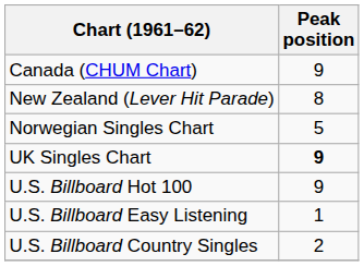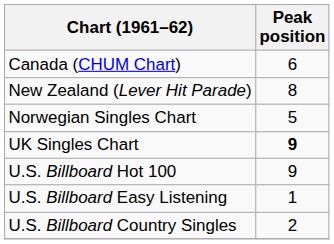 <table class="wikitable sortable">
 <tr>
 <th align="center">Chart (1961–62)</th>
 <th align="center">Peak<br>position</th>
 </tr>
 <tr>
 <td>Canada (<a href='#'>CHUM Chart</a>)</td>
-<td style="text-align:center;">9</td>
+<td style="text-align:center;">6</td>
 </tr>
 <tr>
 <td>New Zealand (<em>Lever Hit Parade</em>)</td>
 <td style="text-align:center;">8</td>
 </tr>
 <tr>
 <td align="left">Norwegian Singles Chart</td>
 <td align="center">5</td>
 </tr>
 <tr>
 <td align="left">UK Singles Chart</td>
 <td align="center"><strong>9</strong></td>
 </tr>
 <tr>
 <td align="left">U.S. <em>Billboard</em> Hot 100</td>
 <td align="center">9</td>
 </tr>
 <tr>
 <td align="left">U.S. <em>Billboard</em> Easy Listening</td>
 <td align="center">1</td>
 </tr>
 <tr>
 <td align="left">U.S. <em>Billboard</em> Country Singles</td>
 <td align="center">2</td>
 </tr>
 <tr>
 </tr>
 </table>
